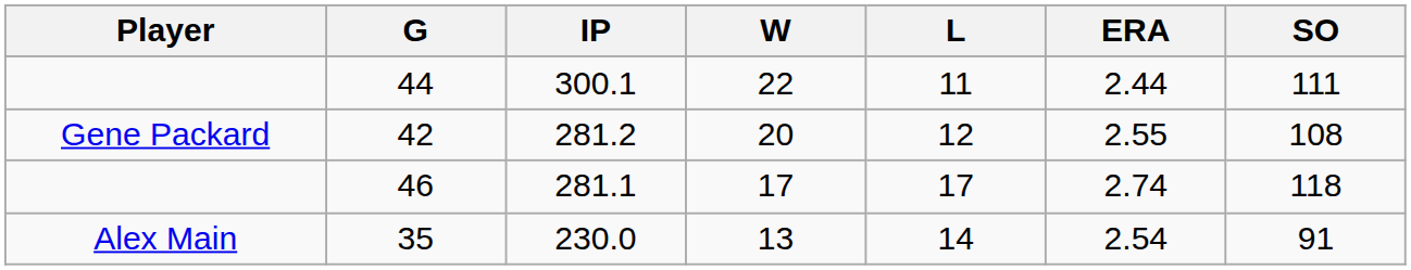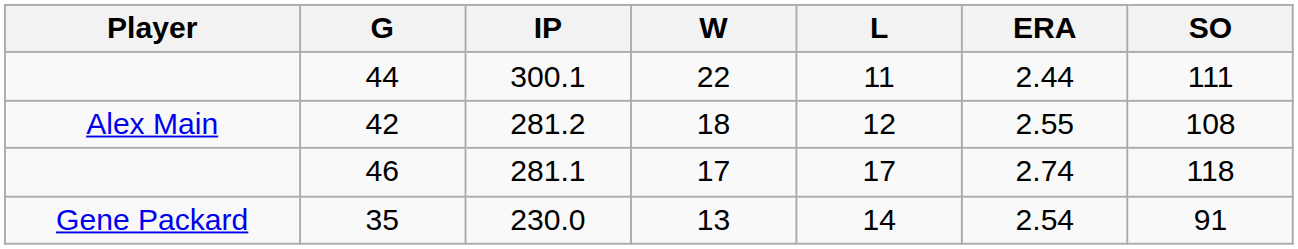 <table class="wikitable sortable">
 <tr>
 <th bgcolor="#DDDDFF" width="16%">Player</th>
 <th bgcolor="#DDDDFF" width="9%">G</th>
 <th bgcolor="#DDDDFF" width="9%">IP</th>
 <th bgcolor="#DDDDFF" width="9%">W</th>
 <th bgcolor="#DDDDFF" width="9%">L</th>
 <th bgcolor="#DDDDFF" width="9%">ERA</th>
 <th bgcolor="#DDDDFF" width="9%">SO</th>
 </tr>
 <tr align="center">
 <td></td>
 <td>44</td>
 <td>300.1</td>
 <td>22</td>
 <td>11</td>
 <td>2.44</td>
 <td>111</td>
 </tr>
 <tr align="center">
-<td><a href='#'>Gene Packard</a></td>
+<td><a href='#'>Alex Main</a></td>
 <td>42</td>
 <td>281.2</td>
-<td>20</td>
+<td>18</td>
 <td>12</td>
 <td>2.55</td>
 <td>108</td>
 </tr>
 <tr align="center">
 <td></td>
 <td>46</td>
 <td>281.1</td>
 <td>17</td>
 <td>17</td>
 <td>2.74</td>
 <td>118</td>
 </tr>
 <tr align="center">
-<td><a href='#'>Alex Main</a></td>
+<td><a href='#'>Gene Packard</a></td>
 <td>35</td>
 <td>230.0</td>
 <td>13</td>
 <td>14</td>
 <td>2.54</td>
 <td>91</td>
 </tr>
 </table>
